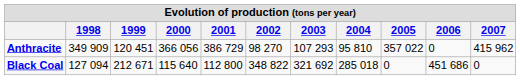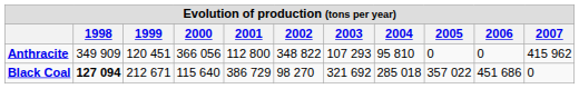 <table class="wikitable">
 <tr>
 <th colspan="14" style="background: #DDDDDD;"> Evolution of production <small>(tons per year)</small></th>
 </tr>
 <tr bgcolor="#EFEFEF">
 <th></th>
 <th><strong><a href='#'>1998</a></strong></th>
 <th><strong><a href='#'>1999</a></strong></th>
 <th><strong><a href='#'>2000</a></strong></th>
 <th><strong><a href='#'>2001</a></strong></th>
 <th><strong><a href='#'>2002</a></strong></th>
 <th><strong><a href='#'>2003</a></strong></th>
 <th><strong><a href='#'>2004</a></strong></th>
 <th><strong><a href='#'>2005</a></strong></th>
 <th><strong><a href='#'>2006</a></strong></th>
 <th><strong><a href='#'>2007</a></strong></th>
 </tr>
 <tr>
 <td><strong><a href='#'>Anthracite</a></strong></td>
 <td>349 909</td>
 <td>120 451</td>
 <td>366 056</td>
-<td>386 729</td>
-<td>98 270</td>
+<td>112 800</td>
+<td>348 822</td>
 <td>107 293</td>
 <td>95 810</td>
-<td>357 022</td>
+<td>0</td>
 <td>0</td>
 <td>415 962</td>
 </tr>
 <tr>
 <td><strong><a href='#'>Black Coal</a></strong></td>
-<td>127 094</td>
+<td><strong>127 094</strong></td>
 <td>212 671</td>
 <td>115 640</td>
-<td>112 800</td>
-<td>348 822</td>
+<td>386 729</td>
+<td>98 270</td>
 <td>321 692</td>
 <td>285 018</td>
-<td>0</td>
+<td>357 022</td>
 <td>451 686</td>
 <td>0</td>
 </tr>
 </table>
